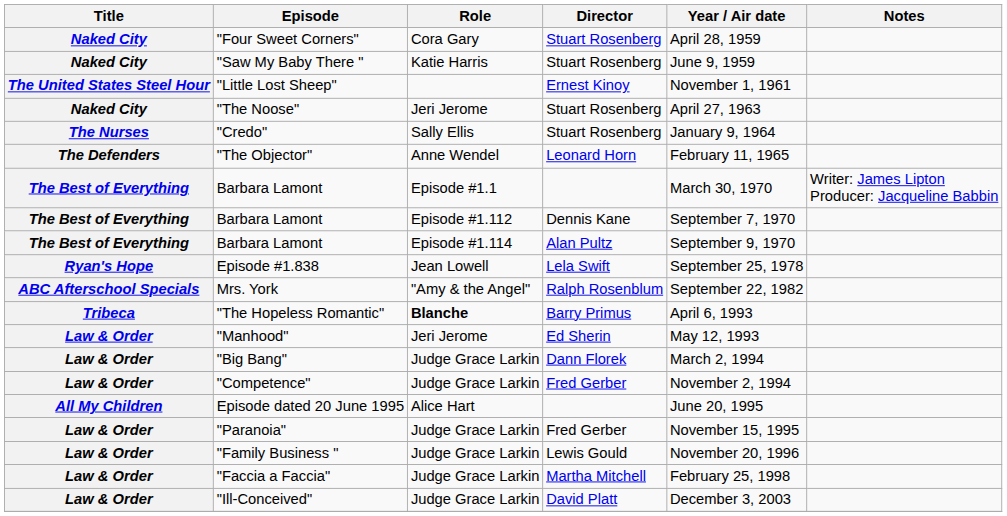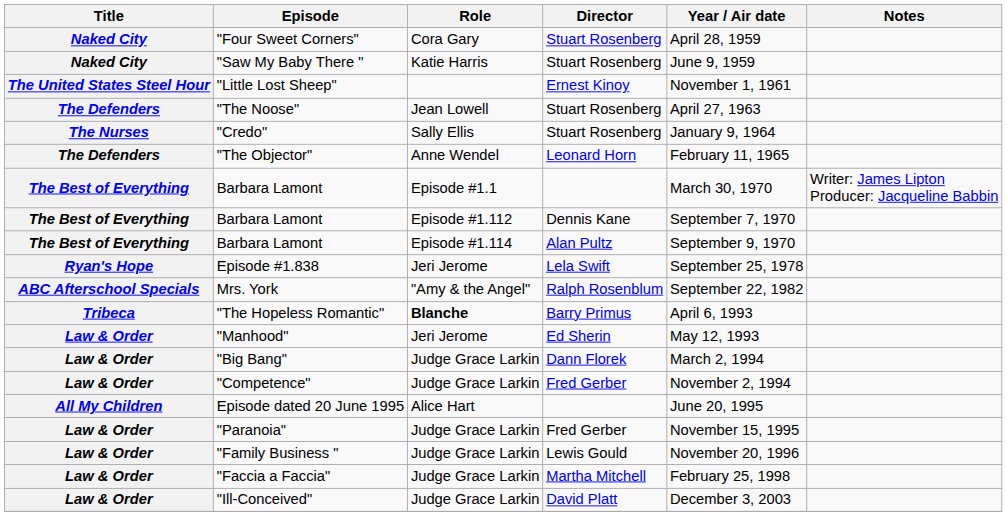 <table class="wikitable plainrowheaders sortable">
 <tr>
 <th scope="col">Title</th>
 <th scope="col">Episode</th>
 <th scope="col">Role</th>
 <th scope="col">Director</th>
 <th scope="col">Year / Air date</th>
 <th scope="col" class="unsortable">Notes</th>
 </tr>
 <tr>
 <th scope="row"><em><a href='#'>Naked City</a></em></th>
 <td>"Four Sweet Corners"</td>
 <td>Cora Gary</td>
 <td><a href='#'>Stuart Rosenberg</a></td>
 <td>April 28, 1959</td>
 <td></td>
 </tr>
 <tr>
 <th scope="row"><em>Naked City</em></th>
 <td>"Saw My Baby There "</td>
 <td>Katie Harris</td>
 <td>Stuart Rosenberg</td>
 <td>June 9, 1959</td>
 <td></td>
 </tr>
 <tr>
 <th scope="row"><em><a href='#'>The United States Steel Hour</a></em></th>
 <td>"Little Lost Sheep"</td>
 <td></td>
 <td><a href='#'>Ernest Kinoy</a></td>
 <td>November 1, 1961</td>
 <td></td>
 </tr>
 <tr>
-<th scope="row"><em>Naked City</em></th>
+<th scope="row"><em><a href='#'>The Defenders</a></em></th>
 <td>"The Noose"</td>
-<td>Jeri Jerome</td>
+<td>Jean Lowell</td>
 <td>Stuart Rosenberg</td>
 <td>April 27, 1963</td>
 <td></td>
 </tr>
 <tr>
 <th scope="row"><em><a href='#'>The Nurses</a></em></th>
 <td>"Credo"</td>
 <td>Sally Ellis</td>
 <td>Stuart Rosenberg</td>
 <td>January 9, 1964</td>
 <td></td>
 </tr>
 <tr>
 <th scope="row"><em>The Defenders</em></th>
 <td>"The Objector"</td>
 <td>Anne Wendel</td>
 <td><a href='#'>Leonard Horn</a></td>
 <td>February 11, 1965</td>
 <td></td>
 </tr>
 <tr>
 <th scope="row"><em><a href='#'>The Best of Everything</a></em></th>
 <td>Barbara Lamont</td>
 <td>Episode #1.1</td>
 <td></td>
 <td>March 30, 1970</td>
 <td>Writer: <a href='#'>James Lipton</a><br>Producer: <a href='#'>Jacqueline Babbin</a></td>
 </tr>
 <tr>
 <th scope="row"><em>The Best of Everything</em></th>
 <td>Barbara Lamont</td>
 <td>Episode #1.112</td>
 <td>Dennis Kane</td>
 <td>September 7, 1970</td>
 <td></td>
 </tr>
 <tr>
 <th scope="row"><em>The Best of Everything</em></th>
 <td>Barbara Lamont</td>
 <td>Episode #1.114</td>
 <td><a href='#'>Alan Pultz</a></td>
 <td>September 9, 1970</td>
 <td></td>
 </tr>
 <tr>
 <th scope="row"><em><a href='#'>Ryan's Hope</a></em></th>
 <td>Episode #1.838</td>
-<td>Jean Lowell</td>
+<td>Jeri Jerome</td>
 <td><a href='#'>Lela Swift</a></td>
 <td>September 25, 1978</td>
 <td></td>
 </tr>
 <tr>
 <th scope="row"><em><a href='#'>ABC Afterschool Specials</a></em></th>
 <td>Mrs. York</td>
 <td>"Amy & the Angel"</td>
 <td><a href='#'>Ralph Rosenblum</a></td>
 <td>September 22, 1982</td>
 <td></td>
 </tr>
 <tr>
 <th scope="row"><em><a href='#'>Tribeca</a></em></th>
 <td>"The Hopeless Romantic"</td>
 <td><strong>Blanche</strong></td>
 <td><a href='#'>Barry Primus</a></td>
 <td>April 6, 1993</td>
 <td></td>
 </tr>
 <tr>
 <th scope="row"><em><a href='#'>Law & Order</a></em></th>
 <td>"Manhood"</td>
 <td>Jeri Jerome</td>
 <td><a href='#'>Ed Sherin</a></td>
 <td>May 12, 1993</td>
 <td></td>
 </tr>
 <tr>
 <th scope="row"><em>Law & Order</em></th>
 <td>"Big Bang"</td>
 <td>Judge Grace Larkin</td>
 <td><a href='#'>Dann Florek</a></td>
 <td>March 2, 1994</td>
 <td></td>
 </tr>
 <tr>
 <th scope="row"><em>Law & Order</em></th>
 <td>"Competence"</td>
 <td>Judge Grace Larkin</td>
 <td><a href='#'>Fred Gerber</a></td>
 <td>November 2, 1994</td>
 <td></td>
 </tr>
 <tr>
 <th scope="row"><em><a href='#'>All My Children</a></em></th>
 <td>Episode dated 20 June 1995</td>
 <td>Alice Hart</td>
 <td></td>
 <td>June 20, 1995</td>
 <td></td>
 </tr>
 <tr>
 <th scope="row"><em>Law & Order</em></th>
 <td>"Paranoia"</td>
 <td>Judge Grace Larkin</td>
 <td>Fred Gerber</td>
 <td>November 15, 1995</td>
 <td></td>
 </tr>
 <tr>
 <th scope="row"><em>Law & Order</em></th>
 <td>"Family Business "</td>
 <td>Judge Grace Larkin</td>
 <td>Lewis Gould</td>
 <td>November 20, 1996</td>
 <td></td>
 </tr>
 <tr>
 <th scope="row"><em>Law & Order</em></th>
 <td>"Faccia a Faccia"</td>
 <td>Judge Grace Larkin</td>
 <td><a href='#'>Martha Mitchell</a></td>
 <td>February 25, 1998</td>
 <td></td>
 </tr>
 <tr>
 <th scope="row"><em>Law & Order</em></th>
 <td>"Ill-Conceived"</td>
 <td>Judge Grace Larkin</td>
 <td><a href='#'>David Platt</a></td>
 <td>December 3, 2003</td>
 <td></td>
 </tr>
 <tr>
 </tr>
 </table>
